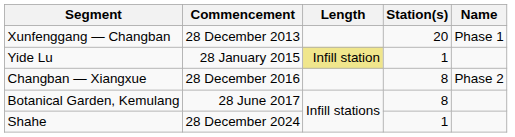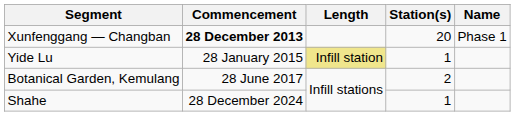 <table class="wikitable" style="border-collapse: collapse; text-align: right;">
 <tr>
 <th>Segment</th>
 <th>Commencement</th>
 <th>Length</th>
 <th>Station(s)</th>
 <th>Name</th>
 </tr>
 <tr>
 <td style="text-align: left;">Xunfenggang — Changban</td>
-<td>28 December 2013</td>
+<td><strong>28 December 2013</strong></td>
 <td></td>
 <td>20</td>
 <td style="text-align: left;">Phase 1</td>
 </tr>
 <tr>
 <td style="text-align: left;">Yide Lu</td>
 <td>28 January 2015</td>
 <td style="background: khaki;">Infill station</td>
 <td>1</td>
 <td style="text-align: left;"></td>
 </tr>
 <tr>
-<td style="text-align: left;">Changban — Xiangxue</td>
-<td>28 December 2016</td>
-<td></td>
-<td>8</td>
-<td style="text-align: left;">Phase 2</td>
-</tr>
-<tr>
 <td style="text-align: left;">Botanical Garden, 	Kemulang</td>
 <td>28 June 2017</td>
 <td rowspan="2">Infill stations</td>
-<td>8</td>
+<td>2</td>
 <td style="text-align: left;"></td>
 </tr>
 <tr>
 <td style="text-align: left;">Shahe</td>
 <td>28 December 2024</td>
 <td>1</td>
 <td></td>
 </tr>
 </table>
